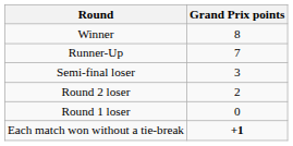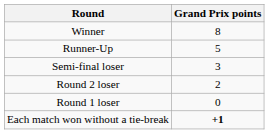 <table class="wikitable" style="text-align: center;">
 <tr>
 <th>Round</th>
 <th>Grand Prix points</th>
 </tr>
 <tr>
 <td>Winner</td>
 <td>8</td>
 </tr>
 <tr>
 <td>Runner-Up</td>
-<td>7</td>
+<td>5</td>
 </tr>
 <tr>
 <td>Semi-final loser</td>
 <td>3</td>
 </tr>
 <tr>
 <td>Round 2 loser</td>
 <td>2</td>
 </tr>
 <tr>
 <td>Round 1 loser</td>
 <td>0</td>
 </tr>
 <tr>
 <td>Each match won without a tie-break</td>
 <td><strong>+1</strong></td>
 </tr>
 </table>
